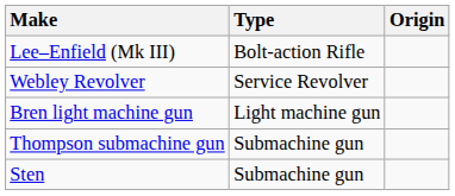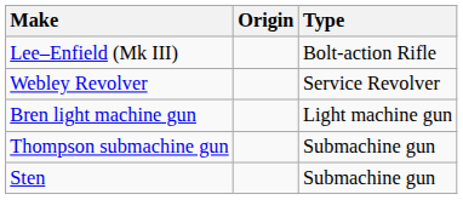 <table class="wikitable">
 <tr>
 <th style="text-align:left;">Make</th>
+<th style="text-align:left;">Origin</th>
 <th style="text-align:left;">Type</th>
-<th style="text-align:left;">Origin</th>
 </tr>
 <tr>
 <td><a href='#'>Lee–Enfield</a> (Mk III)</td>
+<td></td>
 <td>Bolt-action Rifle</td>
-<td></td>
 </tr>
 <tr>
 <td><a href='#'>Webley Revolver</a></td>
+<td></td>
 <td>Service Revolver</td>
-<td></td>
 </tr>
 <tr>
 <td><a href='#'>Bren light machine gun</a></td>
+<td></td>
 <td>Light machine gun</td>
-<td></td>
 </tr>
 <tr>
 <td><a href='#'>Thompson submachine gun</a></td>
+<td></td>
 <td>Submachine gun</td>
-<td></td>
 </tr>
 <tr>
 <td><a href='#'>Sten</a></td>
+<td></td>
 <td>Submachine gun</td>
-<td></td>
 </tr>
 </table>
